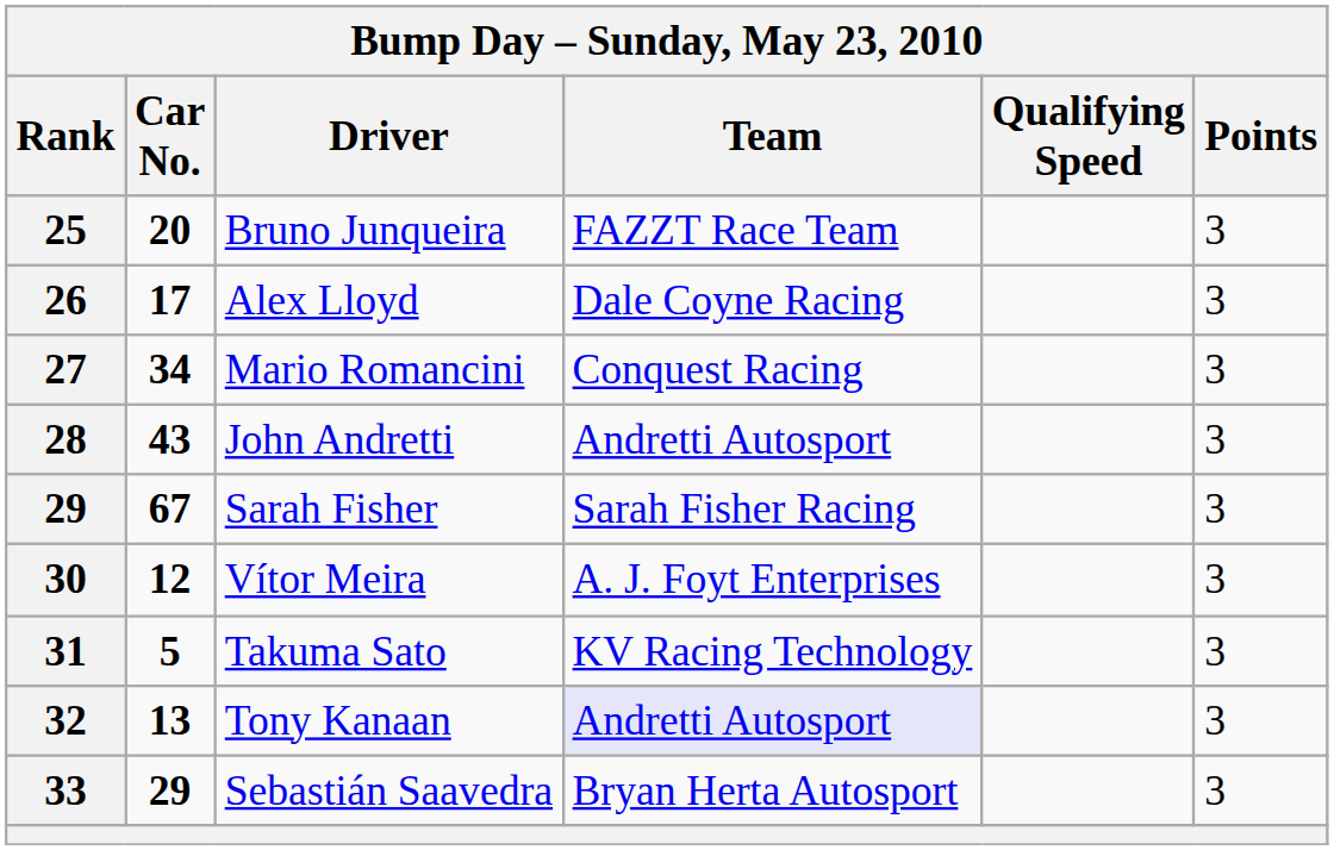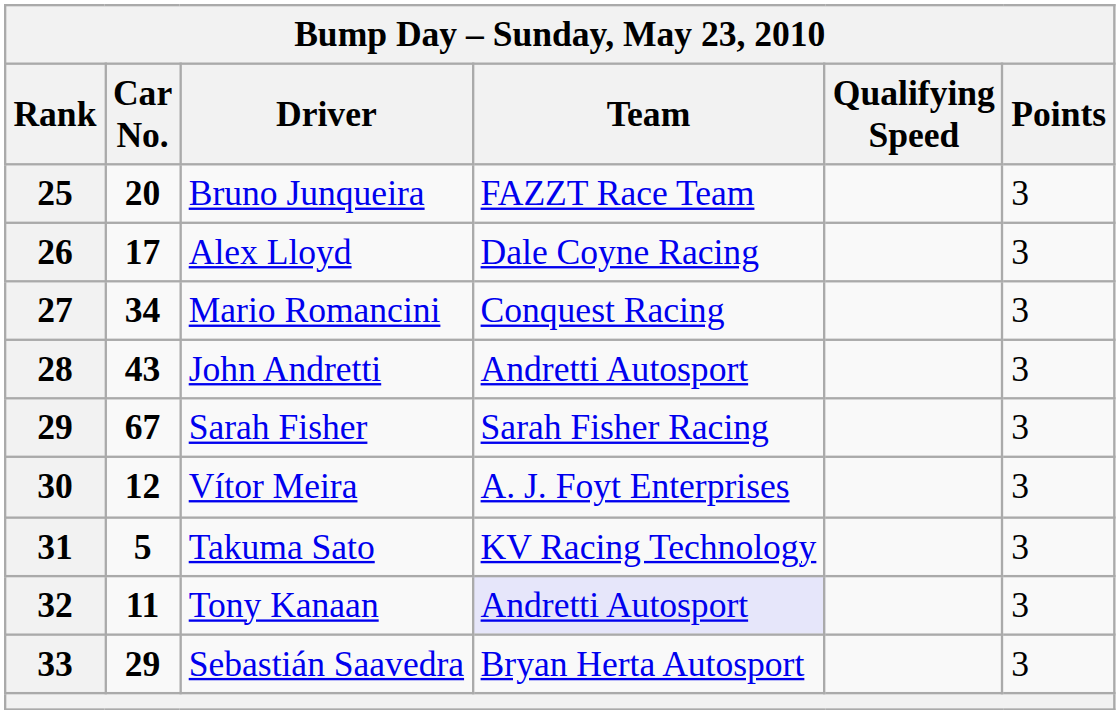 <table class="wikitable" style="font-size:95%;">
 <tr>
 <th colspan=6>Bump Day – Sunday, May 23, 2010</th>
 </tr>
 <tr>
 <th>Rank</th>
 <th>Car<br>No.</th>
 <th>Driver</th>
 <th>Team</th>
 <th>Qualifying<br>Speed</th>
 <th>Points</th>
 </tr>
 <tr>
 <th>25</th>
 <td align="center"><strong>20</strong></td>
 <td> <a href='#'>Bruno Junqueira</a></td>
 <td><a href='#'>FAZZT Race Team</a></td>
 <td align=center></td>
 <td>3</td>
 </tr>
 <tr>
 <th>26</th>
 <td align=center><strong>17</strong></td>
 <td> <a href='#'>Alex Lloyd</a></td>
 <td><a href='#'>Dale Coyne Racing</a></td>
 <td align=center></td>
 <td>3</td>
 </tr>
 <tr>
 <th>27</th>
 <td align="center"><strong>34</strong></td>
 <td> <a href='#'>Mario Romancini</a> <strong></strong></td>
 <td><a href='#'>Conquest Racing</a></td>
 <td align=center></td>
 <td>3</td>
 </tr>
 <tr>
 <th>28</th>
 <td align="center"><strong>43</strong></td>
 <td> <a href='#'>John Andretti</a></td>
 <td><a href='#'>Andretti Autosport</a></td>
 <td align=center></td>
 <td>3</td>
 </tr>
 <tr>
 <th>29</th>
 <td align="center"><strong>67</strong></td>
 <td> <a href='#'>Sarah Fisher</a></td>
 <td><a href='#'>Sarah Fisher Racing</a></td>
 <td align=center></td>
 <td>3</td>
 </tr>
 <tr>
 <th>30</th>
 <td align="center"><strong>12</strong></td>
 <td> <a href='#'>Vítor Meira</a></td>
 <td><a href='#'>A. J. Foyt Enterprises</a></td>
 <td align=center></td>
 <td>3</td>
 </tr>
 <tr>
 <th>31</th>
 <td align="center"><strong>5</strong></td>
 <td> <a href='#'>Takuma Sato</a> <strong></strong></td>
 <td><a href='#'>KV Racing Technology</a></td>
 <td align=center></td>
 <td>3</td>
 </tr>
 <tr>
 <th>32</th>
-<td align="center"><strong>13</strong></td>
+<td align="center"><strong>11</strong></td>
 <td> <a href='#'>Tony Kanaan</a></td>
 <td style="background: lavender;"><a href='#'>Andretti Autosport</a></td>
 <td align=center></td>
 <td>3</td>
 </tr>
 <tr>
 <th>33</th>
 <td align="center"><strong>29</strong></td>
 <td> <a href='#'>Sebastián Saavedra</a> <strong></strong></td>
 <td><a href='#'>Bryan Herta Autosport</a></td>
 <td align=center></td>
 <td>3</td>
 </tr>
 <tr>
 <th colspan=6></th>
 </tr>
 </table>
